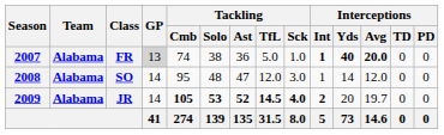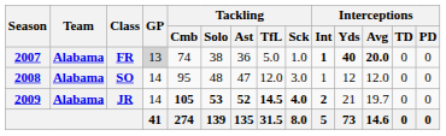 <table class= "wikitable" style="text-align:center;">
 <tr>
 <th rowspan="2">Season</th>
 <th rowspan="2">Team</th>
 <th rowspan="2">Class</th>
 <th rowspan="2">GP</th>
 <th colspan="5">Tackling</th>
 <th colspan="5">Interceptions</th>
 </tr>
 <tr>
 <th>Cmb</th>
 <th>Solo</th>
 <th>Ast</th>
 <th>TfL</th>
 <th>Sck</th>
 <th>Int</th>
 <th>Yds</th>
 <th>Avg</th>
 <th>TD</th>
 <th>PD</th>
 </tr>
 <tr>
 <th><a href='#'>2007</a></th>
 <th><a href='#'>Alabama</a></th>
 <th><a href='#'>FR</a></th>
 <td style="background: lightgrey;">13</td>
 <td>74</td>
 <td>38</td>
 <td>36</td>
 <td>5.0</td>
 <td>1.0</td>
 <td><strong>1</strong></td>
 <td><strong>40</strong></td>
 <td><strong>20.0</strong></td>
 <td>0</td>
 <td>0</td>
 </tr>
 <tr>
 <th><a href='#'>2008</a></th>
 <th><a href='#'>Alabama</a></th>
 <th><a href='#'>SO</a></th>
 <td>14</td>
 <td>95</td>
 <td>48</td>
 <td>47</td>
 <td>12.0</td>
 <td>3.0</td>
 <td>1</td>
-<td>14</td>
+<td>12</td>
 <td>12.0</td>
 <td>0</td>
 <td>0</td>
 </tr>
 <tr>
 <th><a href='#'>2009</a></th>
 <th><a href='#'>Alabama</a></th>
 <th><a href='#'>JR</a></th>
 <td>14</td>
 <td><strong>105</strong></td>
 <td><strong>53</strong></td>
 <td><strong>52</strong></td>
 <td><strong>14.5</strong></td>
 <td><strong>4.0</strong></td>
 <td><strong>2</strong></td>
-<td>20</td>
+<td>21</td>
 <td>19.7</td>
 <td>0</td>
 <td>0</td>
 </tr>
 <tr>
 <th colspan="3"></th>
 <th>41</th>
 <th>274</th>
 <th>139</th>
 <th>135</th>
 <th>31.5</th>
 <th>8.0</th>
 <th>5</th>
 <th>73</th>
 <th>14.6</th>
 <th>0</th>
 <th>0</th>
 </tr>
 </table>
